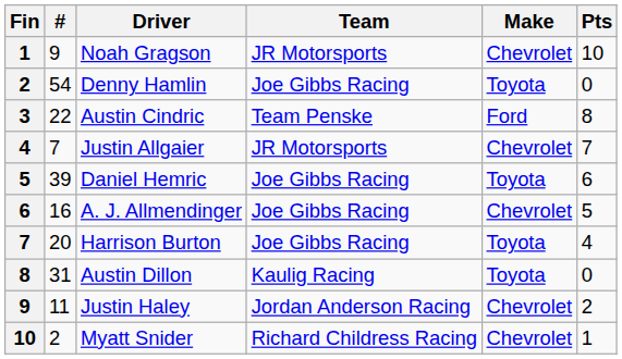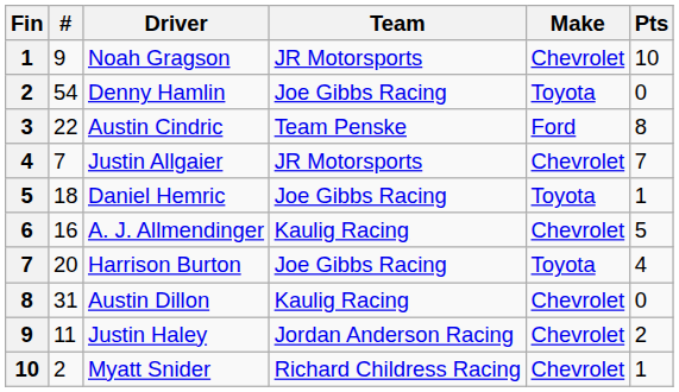 <table class="wikitable" style="font-size:95%">
 <tr>
 <th>Fin</th>
 <th>#</th>
 <th>Driver</th>
 <th>Team</th>
 <th>Make</th>
 <th>Pts</th>
 </tr>
 <tr>
 <th>1</th>
 <td>9</td>
 <td><a href='#'>Noah Gragson</a></td>
 <td><a href='#'>JR Motorsports</a></td>
 <td><a href='#'>Chevrolet</a></td>
 <td>10</td>
 </tr>
 <tr>
 <th>2</th>
 <td>54</td>
 <td><a href='#'>Denny Hamlin</a></td>
 <td><a href='#'>Joe Gibbs Racing</a></td>
 <td><a href='#'>Toyota</a></td>
 <td>0</td>
 </tr>
 <tr>
 <th>3</th>
 <td>22</td>
 <td><a href='#'>Austin Cindric</a></td>
 <td><a href='#'>Team Penske</a></td>
 <td><a href='#'>Ford</a></td>
 <td>8</td>
 </tr>
 <tr>
 <th>4</th>
 <td>7</td>
 <td><a href='#'>Justin Allgaier</a></td>
 <td><a href='#'>JR Motorsports</a></td>
 <td><a href='#'>Chevrolet</a></td>
 <td>7</td>
 </tr>
 <tr>
 <th>5</th>
-<td>39</td>
+<td>18</td>
 <td><a href='#'>Daniel Hemric</a></td>
 <td><a href='#'>Joe Gibbs Racing</a></td>
 <td><a href='#'>Toyota</a></td>
-<td>6</td>
+<td>1</td>
 </tr>
 <tr>
 <th>6</th>
 <td>16</td>
 <td><a href='#'>A. J. Allmendinger</a></td>
-<td><a href='#'>Joe Gibbs Racing</a></td>
+<td><a href='#'>Kaulig Racing</a></td>
 <td><a href='#'>Chevrolet</a></td>
 <td>5</td>
 </tr>
 <tr>
 <th>7</th>
 <td>20</td>
 <td><a href='#'>Harrison Burton</a></td>
 <td><a href='#'>Joe Gibbs Racing</a></td>
 <td><a href='#'>Toyota</a></td>
 <td>4</td>
 </tr>
 <tr>
 <th>8</th>
 <td>31</td>
 <td><a href='#'>Austin Dillon</a></td>
 <td><a href='#'>Kaulig Racing</a></td>
-<td><a href='#'>Toyota</a></td>
+<td><a href='#'>Chevrolet</a></td>
 <td>0</td>
 </tr>
 <tr>
 <th>9</th>
 <td>11</td>
 <td><a href='#'>Justin Haley</a></td>
 <td><a href='#'>Jordan Anderson Racing</a></td>
 <td><a href='#'>Chevrolet</a></td>
 <td>2</td>
 </tr>
 <tr>
 <th>10</th>
 <td>2</td>
 <td><a href='#'>Myatt Snider</a></td>
 <td><a href='#'>Richard Childress Racing</a></td>
 <td><a href='#'>Chevrolet</a></td>
 <td>1</td>
 </tr>
 </table>
